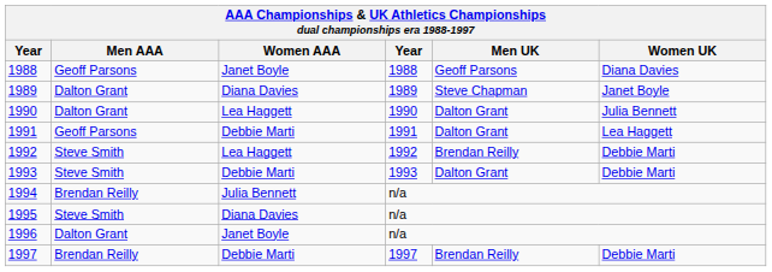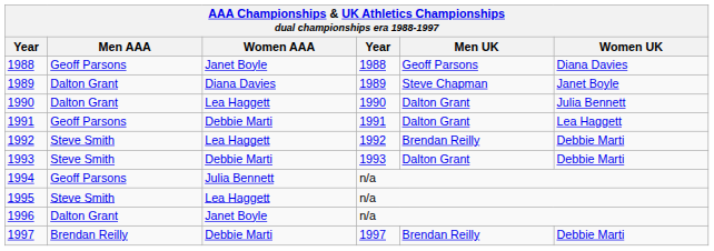 <table class="wikitable">
 <tr>
 <th colspan="6"><a href='#'>AAA Championships</a> & <a href='#'>UK Athletics Championships</a><br><em><small>dual championships era 1988-1997</small></em></th>
 </tr>
 <tr>
 <th width=50>Year</th>
 <th width=200>Men AAA</th>
 <th width=200>Women AAA</th>
 <th width=50>Year</th>
 <th width=200>Men UK</th>
 <th width=200>Women UK</th>
 </tr>
 <tr>
 <td><a href='#'>1988</a></td>
 <td><a href='#'>Geoff Parsons</a></td>
 <td><a href='#'>Janet Boyle</a></td>
 <td><a href='#'>1988</a></td>
 <td><a href='#'>Geoff Parsons</a></td>
 <td><a href='#'>Diana Davies</a></td>
 </tr>
 <tr>
 <td><a href='#'>1989</a></td>
 <td><a href='#'>Dalton Grant</a></td>
 <td><a href='#'>Diana Davies</a></td>
 <td><a href='#'>1989</a></td>
 <td><a href='#'>Steve Chapman</a></td>
 <td><a href='#'>Janet Boyle</a></td>
 </tr>
 <tr>
 <td><a href='#'>1990</a></td>
 <td><a href='#'>Dalton Grant</a></td>
 <td><a href='#'>Lea Haggett</a></td>
 <td><a href='#'>1990</a></td>
 <td><a href='#'>Dalton Grant</a></td>
 <td><a href='#'>Julia Bennett</a></td>
 </tr>
 <tr>
 <td><a href='#'>1991</a></td>
 <td><a href='#'>Geoff Parsons</a></td>
 <td><a href='#'>Debbie Marti</a></td>
 <td><a href='#'>1991</a></td>
 <td><a href='#'>Dalton Grant</a></td>
 <td><a href='#'>Lea Haggett</a></td>
 </tr>
 <tr>
 <td><a href='#'>1992</a></td>
 <td><a href='#'>Steve Smith</a></td>
 <td><a href='#'>Lea Haggett</a></td>
 <td><a href='#'>1992</a></td>
 <td><a href='#'>Brendan Reilly</a></td>
 <td><a href='#'>Debbie Marti</a></td>
 </tr>
 <tr>
 <td><a href='#'>1993</a></td>
 <td><a href='#'>Steve Smith</a></td>
 <td><a href='#'>Debbie Marti</a></td>
 <td><a href='#'>1993</a></td>
 <td><a href='#'>Dalton Grant</a></td>
 <td><a href='#'>Debbie Marti</a></td>
 </tr>
 <tr>
 <td><a href='#'>1994</a></td>
-<td><a href='#'>Brendan Reilly</a></td>
+<td><a href='#'>Geoff Parsons</a></td>
 <td><a href='#'>Julia Bennett</a></td>
 <td colspan=3>n/a</td>
 </tr>
 <tr>
 <td><a href='#'>1995</a></td>
 <td><a href='#'>Steve Smith</a></td>
-<td><a href='#'>Diana Davies</a></td>
+<td><a href='#'>Lea Haggett</a></td>
 <td colspan=3>n/a</td>
 </tr>
 <tr>
 <td><a href='#'>1996</a></td>
 <td><a href='#'>Dalton Grant</a></td>
 <td><a href='#'>Janet Boyle</a></td>
 <td colspan=3>n/a</td>
 </tr>
 <tr>
 <td><a href='#'>1997</a></td>
 <td><a href='#'>Brendan Reilly</a></td>
 <td><a href='#'>Debbie Marti</a></td>
 <td><a href='#'>1997</a></td>
 <td><a href='#'>Brendan Reilly</a></td>
 <td><a href='#'>Debbie Marti</a></td>
 </tr>
 </table>
